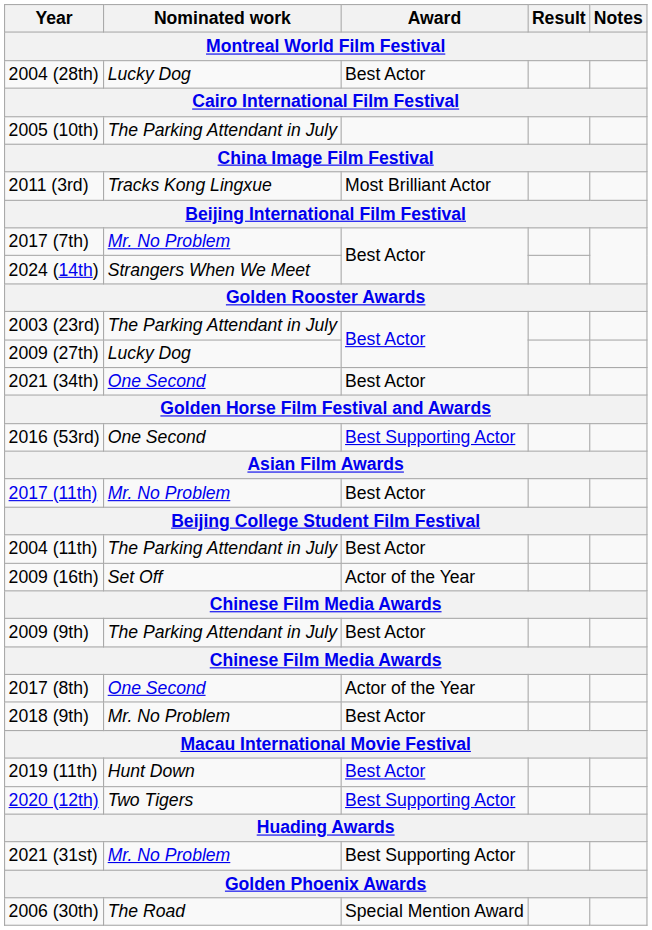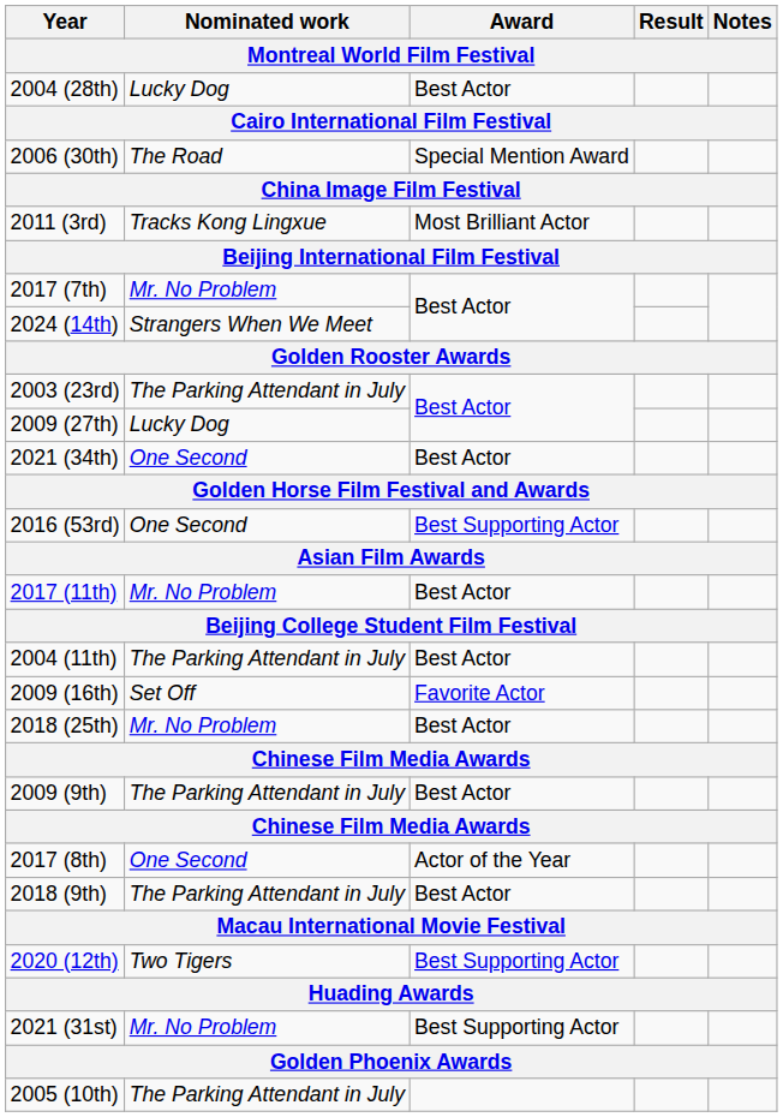 <table class="wikitable">
 <tr>
 <th>Year</th>
 <th>Nominated work</th>
 <th>Award</th>
 <th>Result</th>
 <th>Notes</th>
 </tr>
 <tr>
 <th colspan="5"><a href='#'>Montreal World Film Festival</a></th>
 </tr>
 <tr>
 <td>2004 (28th)</td>
 <td><em>Lucky Dog</em></td>
 <td>Best Actor</td>
 <td></td>
 <td></td>
 </tr>
 <tr>
 <th colspan="5"><a href='#'>Cairo International Film Festival</a></th>
 </tr>
 <tr>
-<td>2005 (10th)</td>
-<td><em>The Parking Attendant in July</em></td>
-<td></td>
+<td>2006 (30th)</td>
+<td><em>The Road</em></td>
+<td>Special Mention Award</td>
 <td></td>
 <td></td>
 </tr>
 <tr>
 <th colspan="5"><a href='#'>China Image Film Festival</a></th>
 </tr>
 <tr>
 <td>2011 (3rd)</td>
 <td><em>Tracks Kong Lingxue</em></td>
 <td>Most Brilliant Actor</td>
 <td></td>
 <td></td>
 </tr>
 <tr>
 <th colspan="5"><a href='#'>Beijing International Film Festival</a></th>
 </tr>
 <tr>
 <td>2017 (7th)</td>
 <td><em><a href='#'>Mr. No Problem</a></em></td>
 <td rowspan=2>Best Actor</td>
 <td></td>
 <td rowspan=2></td>
 </tr>
 <tr>
 <td>2024 (<a href='#'>14th</a>)</td>
 <td><em>Strangers When We Meet</em></td>
 <td></td>
 </tr>
 <tr>
 <th colspan="5"><a href='#'>Golden Rooster Awards</a></th>
 </tr>
 <tr>
 <td>2003 (23rd)</td>
 <td><em>The Parking Attendant in July</em></td>
 <td rowspan=2><a href='#'>Best Actor</a></td>
 <td></td>
 <td></td>
 </tr>
 <tr>
 <td>2009 (27th)</td>
 <td><em>Lucky Dog</em></td>
 <td></td>
 <td></td>
 </tr>
 <tr>
 <td>2021 (34th)</td>
 <td><em><a href='#'>One Second</a></em></td>
 <td>Best Actor</td>
 <td></td>
 <td></td>
 </tr>
 <tr>
 <th colspan="5"><a href='#'>Golden Horse Film Festival and Awards</a></th>
 </tr>
 <tr>
 <td>2016 (53rd)</td>
 <td><em>One Second</em></td>
 <td><a href='#'>Best Supporting Actor</a></td>
 <td></td>
 <td></td>
 </tr>
 <tr>
 <th colspan="5"><a href='#'>Asian Film Awards</a></th>
 </tr>
 <tr>
 <td><a href='#'>2017 (11th)</a></td>
 <td><em><a href='#'>Mr. No Problem</a></em></td>
 <td>Best Actor</td>
 <td></td>
 <td></td>
 </tr>
 <tr>
 <th colspan="5"><a href='#'>Beijing College Student Film Festival</a></th>
 </tr>
 <tr>
 <td>2004 (11th)</td>
 <td><em>The Parking Attendant in July</em></td>
 <td>Best Actor</td>
 <td></td>
 <td></td>
 </tr>
 <tr>
 <td>2009 (16th)</td>
 <td><em>Set Off</em></td>
-<td>Actor of the Year</td>
+<td><a href='#'>Favorite Actor</a></td>
+<td></td>
+<td></td>
+</tr>
+<tr>
+<td>2018 (25th)</td>
+<td><em><a href='#'>Mr. No Problem</a></em></td>
+<td>Best Actor</td>
 <td></td>
 <td></td>
 </tr>
 <tr>
 <th colspan="5"><a href='#'>Chinese Film Media Awards</a></th>
 </tr>
 <tr>
 <td>2009 (9th)</td>
 <td><em>The Parking Attendant in July</em></td>
 <td>Best Actor</td>
 <td></td>
 <td></td>
 </tr>
 <tr>
 <th colspan="5"><a href='#'>Chinese Film Media Awards</a></th>
 </tr>
 <tr>
 <td>2017 (8th)</td>
 <td><em><a href='#'>One Second</a></em></td>
 <td>Actor of the Year</td>
 <td></td>
 <td></td>
 </tr>
 <tr>
 <td>2018 (9th)</td>
-<td><em>Mr. No Problem</em></td>
+<td><em>The Parking Attendant in July</em></td>
 <td>Best Actor</td>
 <td></td>
 <td></td>
 </tr>
 <tr>
 <th colspan="5"><a href='#'>Macau International Movie Festival</a></th>
-</tr>
-<tr>
-<td>2019 (11th)</td>
-<td><em>Hunt Down</em></td>
-<td><a href='#'>Best Actor</a></td>
-<td></td>
-<td></td>
 </tr>
 <tr>
 <td><a href='#'>2020 (12th)</a></td>
 <td><em>Two Tigers</em></td>
 <td><a href='#'>Best Supporting Actor</a></td>
 <td></td>
 <td></td>
 </tr>
 <tr>
 <th colspan="5"><a href='#'>Huading Awards</a></th>
 </tr>
 <tr>
 <td>2021 (31st)</td>
 <td><em><a href='#'>Mr. No Problem</a></em></td>
 <td>Best Supporting Actor</td>
 <td></td>
 <td></td>
 </tr>
 <tr>
 <th colspan="5"><a href='#'>Golden Phoenix Awards</a></th>
 </tr>
 <tr>
-<td>2006 (30th)</td>
-<td><em>The Road</em></td>
-<td>Special Mention Award</td>
+<td>2005 (10th)</td>
+<td><em>The Parking Attendant in July</em></td>
+<td></td>
 <td></td>
 <td></td>
 </tr>
 </table>
